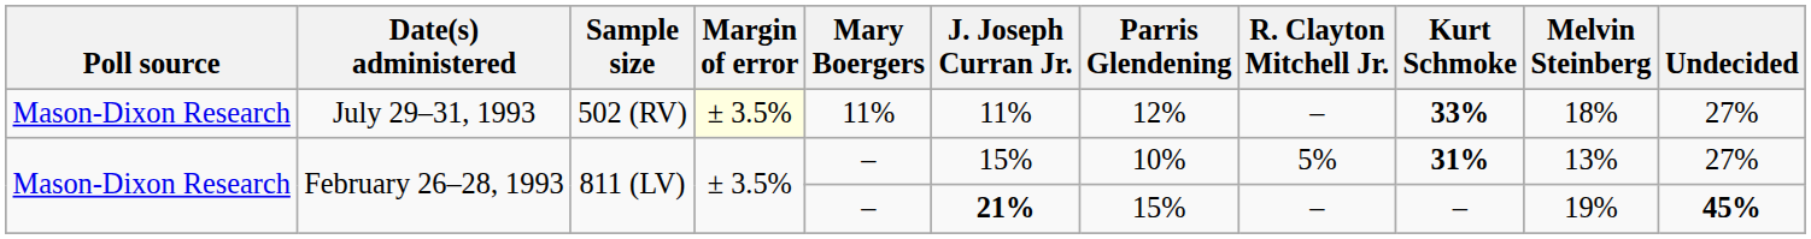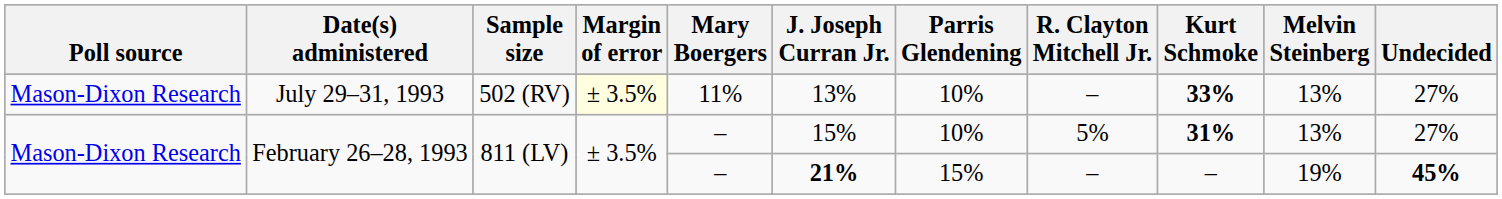 <table class="wikitable" style="font-size:90%;text-align:center;">
 <tr valign=bottom>
 <th>Poll source</th>
 <th>Date(s)<br>administered</th>
 <th>Sample<br>size</th>
 <th>Margin<br>of error</th>
 <th>Mary<br>Boergers</th>
 <th>J. Joseph<br>Curran Jr.</th>
 <th>Parris<br>Glendening</th>
 <th>R. Clayton<br>Mitchell Jr.</th>
 <th>Kurt<br>Schmoke</th>
 <th>Melvin<br>Steinberg</th>
 <th>Undecided</th>
 </tr>
 <tr>
 <td align=left><a href='#'>Mason-Dixon Research</a></td>
 <td>July 29–31, 1993</td>
 <td>502 (RV)</td>
 <td style="background: lightyellow;">± 3.5%</td>
 <td>11%</td>
-<td>11%</td>
-<td>12%</td>
+<td>13%</td>
+<td>10%</td>
 <td>–</td>
 <td><strong>33%</strong></td>
-<td>18%</td>
+<td>13%</td>
 <td>27%</td>
 </tr>
 <tr>
 <td align=left rowspan="2"><a href='#'>Mason-Dixon Research</a></td>
 <td rowspan="2">February 26–28, 1993</td>
 <td rowspan="2">811 (LV)</td>
 <td rowspan="2">± 3.5%</td>
 <td>–</td>
 <td>15%</td>
 <td>10%</td>
 <td>5%</td>
 <td><strong>31%</strong></td>
 <td>13%</td>
 <td>27%</td>
 </tr>
 <tr>
 <td>–</td>
 <td><strong>21%</strong></td>
 <td>15%</td>
 <td>–</td>
 <td>–</td>
 <td>19%</td>
 <td><strong>45%</strong></td>
 </tr>
 </table>
